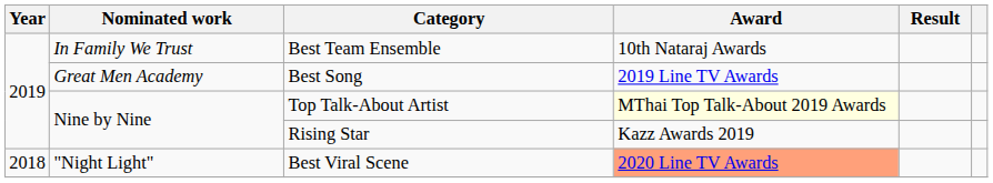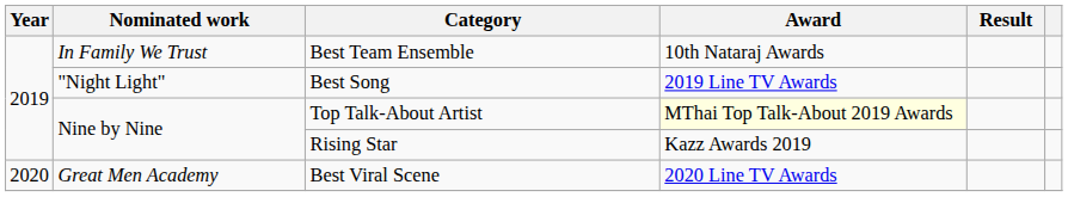 <table class="wikitable sortable">
 <tr>
 <th scope="col" style="width:1em;">Year</th>
 <th scope="col" style="width:25em;">Nominated work</th>
 <th scope="col" style="width:40em;">Category</th>
 <th scope="col" style="width:35em;">Award</th>
 <th scope="col" style="width:5em;">Result</th>
 <th scope="col" style="width:1em;"class="unsortable"></th>
 </tr>
 <tr>
 <td rowspan="4">2019</td>
 <td><em>In Family We Trust</em></td>
 <td>Best Team Ensemble</td>
 <td>10th Nataraj Awards</td>
 <td></td>
 <td style="text-align: center;"></td>
 </tr>
 <tr>
-<td><em>Great Men Academy</em></td>
+<td>"Night Light"</td>
 <td>Best Song</td>
 <td><a href='#'>2019 Line TV Awards</a></td>
 <td></td>
 <td style="text-align: center;"></td>
 </tr>
 <tr>
 <td rowspan="2">Nine by Nine</td>
 <td>Top Talk-About Artist</td>
 <td style="background: lightyellow;">MThai Top Talk-About 2019 Awards</td>
 <td></td>
 <td style="text-align:center;"></td>
 </tr>
 <tr>
 <td>Rising Star</td>
 <td>Kazz Awards 2019</td>
 <td></td>
 <td style="text-align:center;"></td>
 </tr>
 <tr>
-<td>2018</td>
-<td>"Night Light"</td>
+<td>2020</td>
+<td><em>Great Men Academy</em></td>
 <td>Best Viral Scene</td>
-<td style="background: lightsalmon;"><a href='#'>2020 Line TV Awards</a></td>
+<td><a href='#'>2020 Line TV Awards</a></td>
 <td></td>
 <td style="text-align: center;"></td>
 </tr>
 <tr>
 </tr>
 </table>
